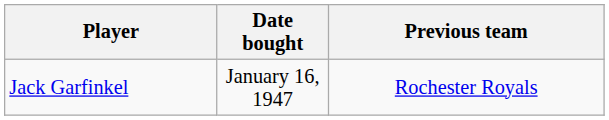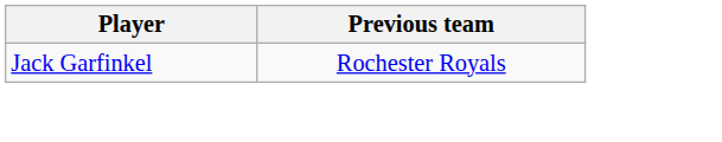 <table class="wikitable" style="text-align:center">
 <tr>
 <th style="width:160px">Player</th>
-<th style="width:80px">Date bought</th>
 <th style="width:210px">Previous team</th>
 </tr>
 <tr>
 <td align=left><a href='#'>Jack Garfinkel</a></td>
-<td>January 16, 1947</td>
 <td><a href='#'>Rochester Royals</a></td>
 </tr>
 </table>
